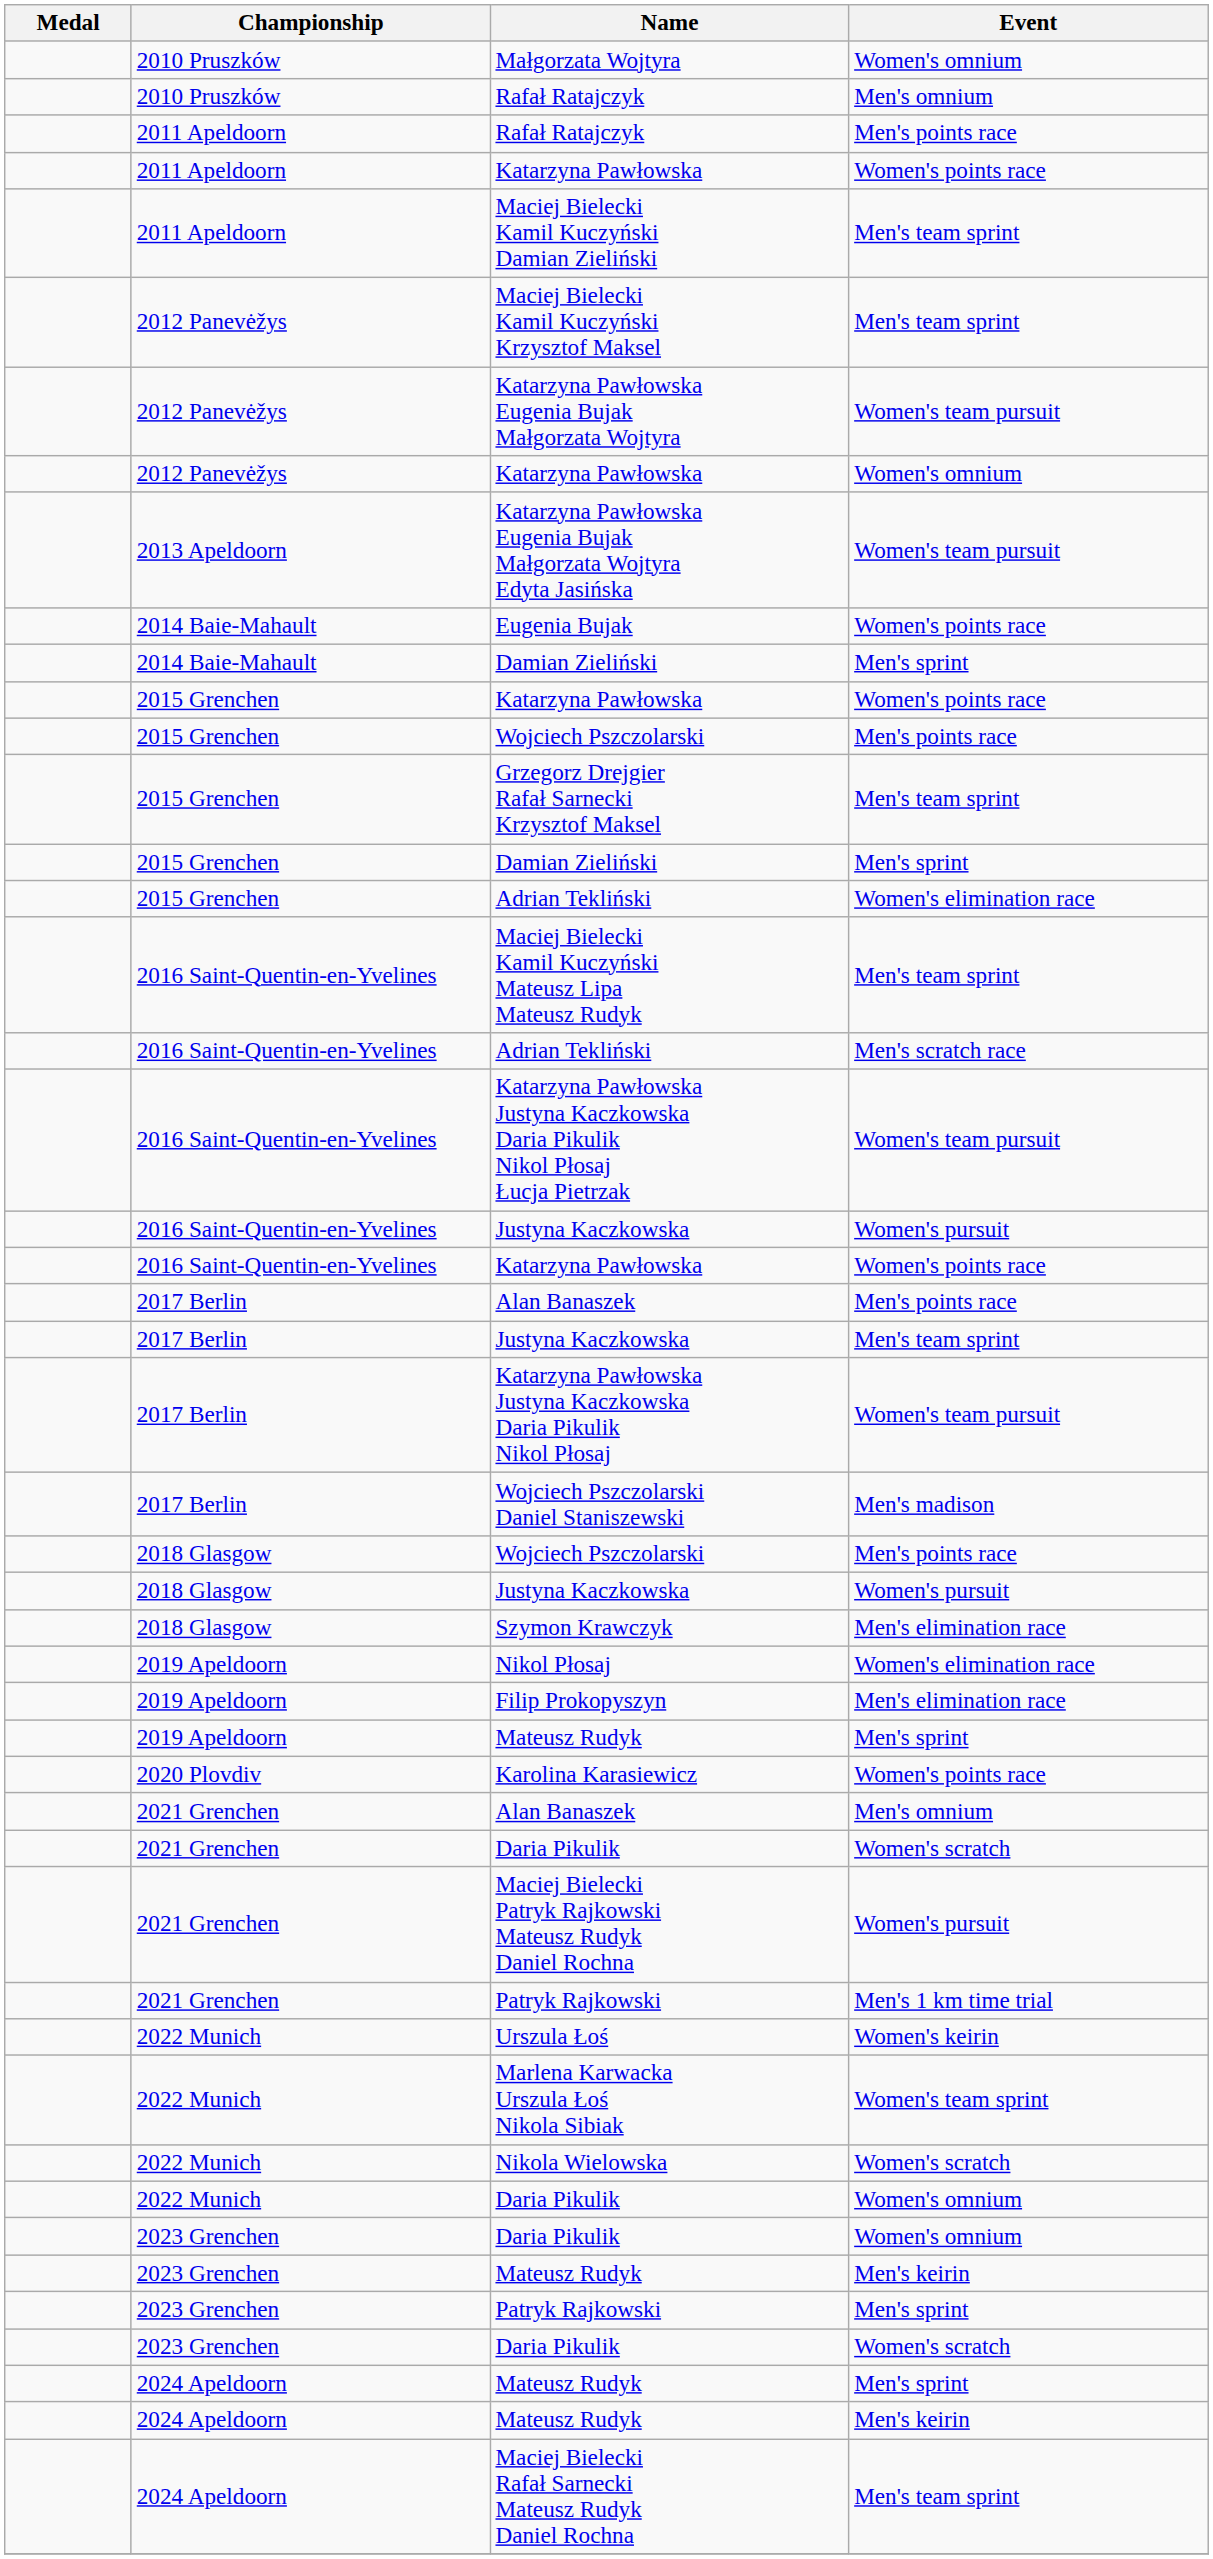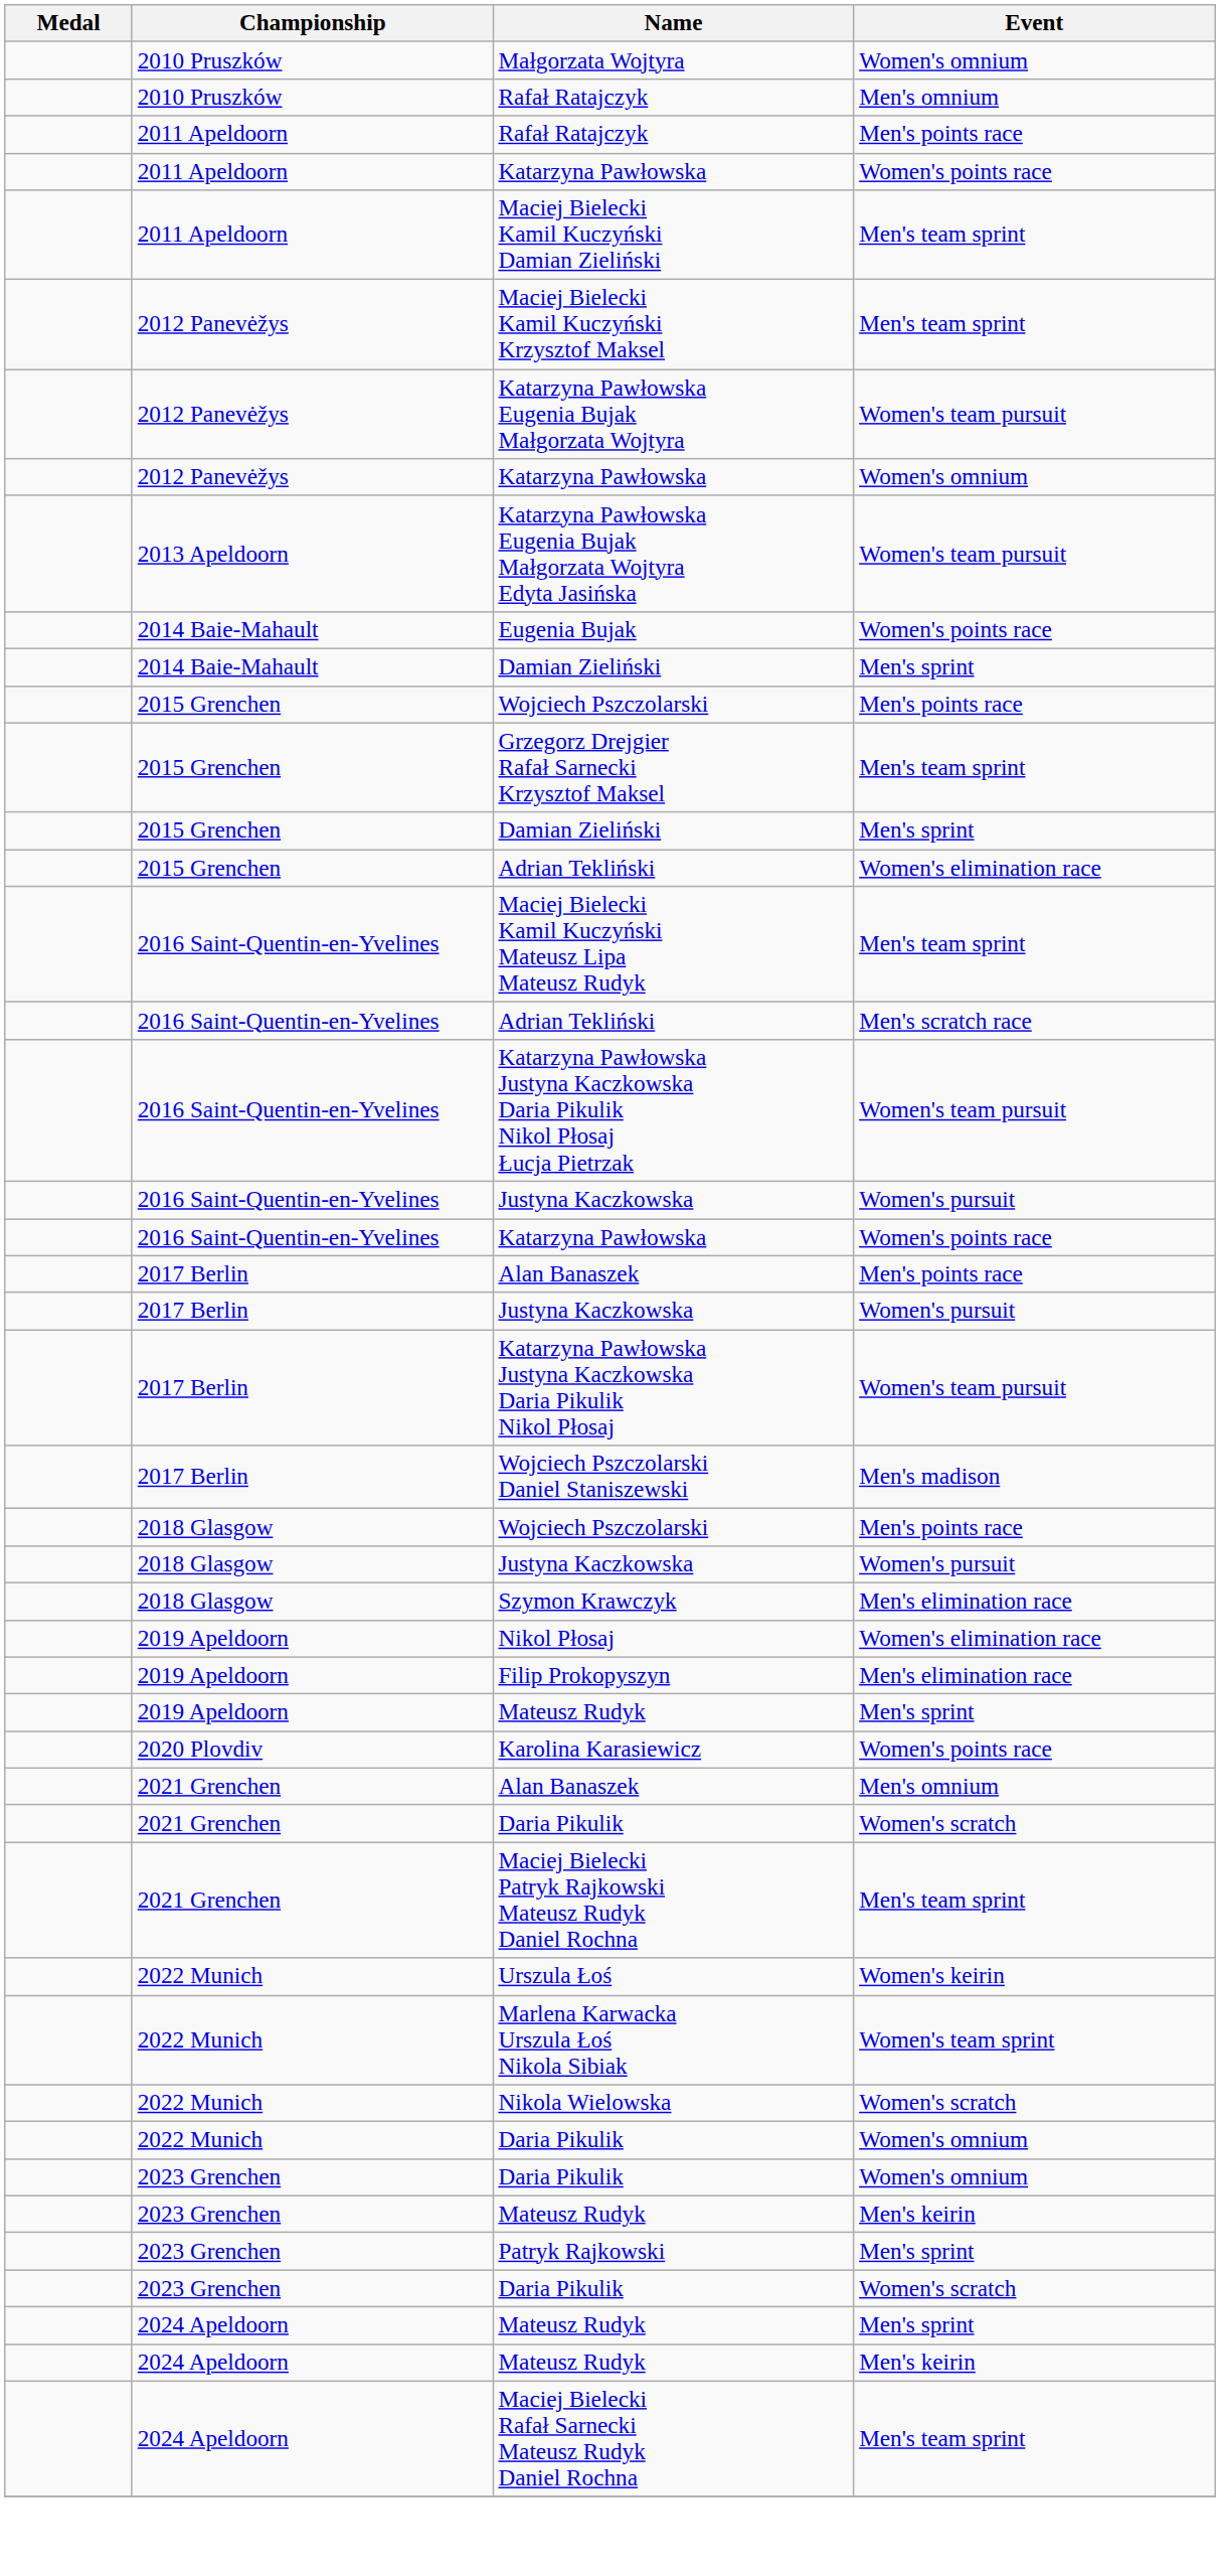 <table class="wikitable sortable">
 <tr>
 <th style="width:5em">Medal</th>
 <th style="width:15em">Championship</th>
 <th style="width:15em">Name</th>
 <th style="width:15em">Event</th>
 </tr>
 <tr>
 <td></td>
 <td> <a href='#'>2010 Pruszków</a></td>
 <td><a href='#'>Małgorzata Wojtyra</a></td>
 <td><a href='#'>Women's omnium</a></td>
 </tr>
 <tr>
 <td></td>
 <td> <a href='#'>2010 Pruszków</a></td>
 <td><a href='#'>Rafał Ratajczyk</a></td>
 <td><a href='#'>Men's omnium</a></td>
 </tr>
 <tr>
 <td></td>
 <td> <a href='#'>2011 Apeldoorn</a></td>
 <td><a href='#'>Rafał Ratajczyk</a></td>
 <td><a href='#'>Men's points race</a></td>
 </tr>
 <tr>
 <td></td>
 <td> <a href='#'>2011 Apeldoorn</a></td>
 <td><a href='#'>Katarzyna Pawłowska</a></td>
 <td><a href='#'>Women's points race</a></td>
 </tr>
 <tr>
 <td></td>
 <td> <a href='#'>2011 Apeldoorn</a></td>
 <td><a href='#'>Maciej Bielecki</a><br><a href='#'>Kamil Kuczyński</a><br><a href='#'>Damian Zieliński</a></td>
 <td><a href='#'>Men's team sprint</a></td>
 </tr>
 <tr>
 <td></td>
 <td> <a href='#'>2012 Panevėžys</a></td>
 <td><a href='#'>Maciej Bielecki</a><br><a href='#'>Kamil Kuczyński</a><br><a href='#'>Krzysztof Maksel</a></td>
 <td><a href='#'>Men's team sprint</a></td>
 </tr>
 <tr>
 <td></td>
 <td> <a href='#'>2012 Panevėžys</a></td>
 <td><a href='#'>Katarzyna Pawłowska</a><br><a href='#'>Eugenia Bujak</a><br><a href='#'>Małgorzata Wojtyra</a></td>
 <td><a href='#'>Women's team pursuit</a></td>
 </tr>
 <tr>
 <td></td>
 <td> <a href='#'>2012 Panevėžys</a></td>
 <td><a href='#'>Katarzyna Pawłowska</a></td>
 <td><a href='#'>Women's omnium</a></td>
 </tr>
 <tr>
 <td></td>
 <td> <a href='#'>2013 Apeldoorn</a></td>
 <td><a href='#'>Katarzyna Pawłowska</a><br><a href='#'>Eugenia Bujak</a><br><a href='#'>Małgorzata Wojtyra</a><br><a href='#'>Edyta Jasińska</a></td>
 <td><a href='#'>Women's team pursuit</a></td>
 </tr>
 <tr>
 <td></td>
 <td> <a href='#'>2014 Baie-Mahault</a></td>
 <td><a href='#'>Eugenia Bujak</a></td>
 <td><a href='#'>Women's points race</a></td>
 </tr>
 <tr>
 <td></td>
 <td> <a href='#'>2014 Baie-Mahault</a></td>
 <td><a href='#'>Damian Zieliński</a></td>
 <td><a href='#'>Men's sprint</a></td>
 </tr>
 <tr>
 <td></td>
 <td> <a href='#'>2015 Grenchen</a></td>
-<td><a href='#'>Katarzyna Pawłowska</a></td>
-<td><a href='#'>Women's points race</a></td>
-</tr>
-<tr>
-<td></td>
-<td> <a href='#'>2015 Grenchen</a></td>
 <td><a href='#'>Wojciech Pszczolarski</a></td>
 <td><a href='#'>Men's points race</a></td>
 </tr>
 <tr>
 <td></td>
 <td> <a href='#'>2015 Grenchen</a></td>
 <td><a href='#'>Grzegorz Drejgier</a><br><a href='#'>Rafał Sarnecki</a><br><a href='#'>Krzysztof Maksel</a></td>
 <td><a href='#'>Men's team sprint</a></td>
 </tr>
 <tr>
 <td></td>
 <td> <a href='#'>2015 Grenchen</a></td>
 <td><a href='#'>Damian Zieliński</a></td>
 <td><a href='#'>Men's sprint</a></td>
 </tr>
 <tr>
 <td></td>
 <td> <a href='#'>2015 Grenchen</a></td>
 <td><a href='#'>Adrian Tekliński</a></td>
 <td><a href='#'>Women's elimination race</a></td>
 </tr>
 <tr>
 <td></td>
 <td> <a href='#'>2016 Saint-Quentin-en-Yvelines</a></td>
 <td><a href='#'>Maciej Bielecki</a><br><a href='#'>Kamil Kuczyński</a><br><a href='#'>Mateusz Lipa</a><br><a href='#'>Mateusz Rudyk</a></td>
 <td><a href='#'>Men's team sprint</a></td>
 </tr>
 <tr>
 <td></td>
 <td> <a href='#'>2016 Saint-Quentin-en-Yvelines</a></td>
 <td><a href='#'>Adrian Tekliński</a></td>
 <td><a href='#'>Men's scratch race</a></td>
 </tr>
 <tr>
 <td></td>
 <td> <a href='#'>2016 Saint-Quentin-en-Yvelines</a></td>
 <td><a href='#'>Katarzyna Pawłowska</a><br><a href='#'>Justyna Kaczkowska</a><br><a href='#'>Daria Pikulik</a><br><a href='#'>Nikol Płosaj</a><br><a href='#'>Łucja Pietrzak</a></td>
 <td><a href='#'>Women's team pursuit</a></td>
 </tr>
 <tr>
 <td></td>
 <td> <a href='#'>2016 Saint-Quentin-en-Yvelines</a></td>
 <td><a href='#'>Justyna Kaczkowska</a></td>
 <td><a href='#'>Women's pursuit</a></td>
 </tr>
 <tr>
 <td></td>
 <td> <a href='#'>2016 Saint-Quentin-en-Yvelines</a></td>
 <td><a href='#'>Katarzyna Pawłowska</a></td>
 <td><a href='#'>Women's points race</a></td>
 </tr>
 <tr>
 <td></td>
 <td> <a href='#'>2017 Berlin</a></td>
 <td><a href='#'>Alan Banaszek</a></td>
 <td><a href='#'>Men's points race</a></td>
 </tr>
 <tr>
 <td></td>
 <td> <a href='#'>2017 Berlin</a></td>
 <td><a href='#'>Justyna Kaczkowska</a></td>
-<td><a href='#'>Men's team sprint</a></td>
+<td><a href='#'>Women's pursuit</a></td>
 </tr>
 <tr>
 <td></td>
 <td> <a href='#'>2017 Berlin</a></td>
 <td><a href='#'>Katarzyna Pawłowska</a><br><a href='#'>Justyna Kaczkowska</a><br><a href='#'>Daria Pikulik</a><br><a href='#'>Nikol Płosaj</a></td>
 <td><a href='#'>Women's team pursuit</a></td>
 </tr>
 <tr>
 <td></td>
 <td> <a href='#'>2017 Berlin</a></td>
 <td><a href='#'>Wojciech Pszczolarski</a><br><a href='#'>Daniel Staniszewski</a></td>
 <td><a href='#'>Men's madison</a></td>
 </tr>
 <tr>
 <td></td>
 <td> <a href='#'>2018 Glasgow</a></td>
 <td><a href='#'>Wojciech Pszczolarski</a></td>
 <td><a href='#'>Men's points race</a></td>
 </tr>
 <tr>
 <td></td>
 <td> <a href='#'>2018 Glasgow</a></td>
 <td><a href='#'>Justyna Kaczkowska</a></td>
 <td><a href='#'>Women's pursuit</a></td>
 </tr>
 <tr>
 <td></td>
 <td> <a href='#'>2018 Glasgow</a></td>
 <td><a href='#'>Szymon Krawczyk</a></td>
 <td><a href='#'>Men's elimination race</a></td>
 </tr>
 <tr>
 <td></td>
 <td> <a href='#'>2019 Apeldoorn</a></td>
 <td><a href='#'>Nikol Płosaj</a></td>
 <td><a href='#'>Women's elimination race</a></td>
 </tr>
 <tr>
 <td></td>
 <td> <a href='#'>2019 Apeldoorn</a></td>
 <td><a href='#'>Filip Prokopyszyn</a></td>
 <td><a href='#'>Men's elimination race</a></td>
 </tr>
 <tr>
 <td></td>
 <td> <a href='#'>2019 Apeldoorn</a></td>
 <td><a href='#'>Mateusz Rudyk</a></td>
 <td><a href='#'>Men's sprint</a></td>
 </tr>
 <tr>
 <td></td>
 <td> <a href='#'>2020 Plovdiv</a></td>
 <td><a href='#'>Karolina Karasiewicz</a></td>
 <td><a href='#'>Women's points race</a></td>
 </tr>
 <tr>
 <td></td>
 <td> <a href='#'>2021 Grenchen</a></td>
 <td><a href='#'>Alan Banaszek</a></td>
 <td><a href='#'>Men's omnium</a></td>
 </tr>
 <tr>
 <td></td>
 <td> <a href='#'>2021 Grenchen</a></td>
 <td><a href='#'>Daria Pikulik</a></td>
 <td><a href='#'>Women's scratch</a></td>
 </tr>
 <tr>
 <td></td>
 <td> <a href='#'>2021 Grenchen</a></td>
 <td><a href='#'>Maciej Bielecki</a><br><a href='#'>Patryk Rajkowski</a><br><a href='#'>Mateusz Rudyk</a><br><a href='#'>Daniel Rochna</a></td>
-<td><a href='#'>Women's pursuit</a></td>
-</tr>
-<tr>
-<td></td>
-<td> <a href='#'>2021 Grenchen</a></td>
-<td><a href='#'>Patryk Rajkowski</a></td>
-<td><a href='#'>Men's 1 km time trial</a></td>
+<td><a href='#'>Men's team sprint</a></td>
 </tr>
 <tr>
 <td></td>
 <td> <a href='#'>2022 Munich</a></td>
 <td><a href='#'>Urszula Łoś</a></td>
 <td><a href='#'>Women's keirin</a></td>
 </tr>
 <tr>
 <td></td>
 <td> <a href='#'>2022 Munich</a></td>
 <td><a href='#'>Marlena Karwacka</a><br><a href='#'>Urszula Łoś</a><br><a href='#'>Nikola Sibiak</a></td>
 <td><a href='#'>Women's team sprint</a></td>
 </tr>
 <tr>
 <td></td>
 <td> <a href='#'>2022 Munich</a></td>
 <td><a href='#'>Nikola Wielowska</a></td>
 <td><a href='#'>Women's scratch</a></td>
 </tr>
 <tr>
 <td></td>
 <td> <a href='#'>2022 Munich</a></td>
 <td><a href='#'>Daria Pikulik</a></td>
 <td><a href='#'>Women's omnium</a></td>
 </tr>
 <tr>
 <td></td>
 <td> <a href='#'>2023 Grenchen</a></td>
 <td><a href='#'>Daria Pikulik</a></td>
 <td><a href='#'>Women's omnium</a></td>
 </tr>
 <tr>
 <td></td>
 <td> <a href='#'>2023 Grenchen</a></td>
 <td><a href='#'>Mateusz Rudyk</a></td>
 <td><a href='#'>Men's keirin</a></td>
 </tr>
 <tr>
 <td></td>
 <td> <a href='#'>2023 Grenchen</a></td>
 <td><a href='#'>Patryk Rajkowski</a></td>
 <td><a href='#'>Men's sprint</a></td>
 </tr>
 <tr>
 <td></td>
 <td> <a href='#'>2023 Grenchen</a></td>
 <td><a href='#'>Daria Pikulik</a></td>
 <td><a href='#'>Women's scratch</a></td>
 </tr>
 <tr>
 <td></td>
 <td> <a href='#'>2024 Apeldoorn</a></td>
 <td><a href='#'>Mateusz Rudyk</a></td>
 <td><a href='#'>Men's sprint</a></td>
 </tr>
 <tr>
 <td></td>
 <td> <a href='#'>2024 Apeldoorn</a></td>
 <td><a href='#'>Mateusz Rudyk</a></td>
 <td><a href='#'>Men's keirin</a></td>
 </tr>
 <tr>
 <td></td>
 <td> <a href='#'>2024 Apeldoorn</a></td>
 <td><a href='#'>Maciej Bielecki</a><br><a href='#'>Rafał Sarnecki</a><br><a href='#'>Mateusz Rudyk</a><br><a href='#'>Daniel Rochna</a></td>
 <td><a href='#'>Men's team sprint</a></td>
 </tr>
 <tr>
 </tr>
 </table>
